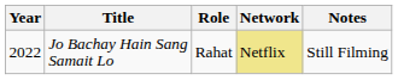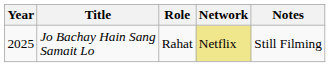 <table class="wikitable sortable">
 <tr>
 <th>Year</th>
 <th>Title</th>
 <th>Role</th>
 <th>Network</th>
 <th>Notes</th>
 </tr>
 <tr>
-<td>2022</td>
+<td>2025</td>
 <td><em>Jo Bachay Hain Sang</em><br><em>Samait Lo</em></td>
 <td>Rahat</td>
 <td style="background: khaki;">Netflix</td>
 <td>Still Filming</td>
 </tr>
 </table>
